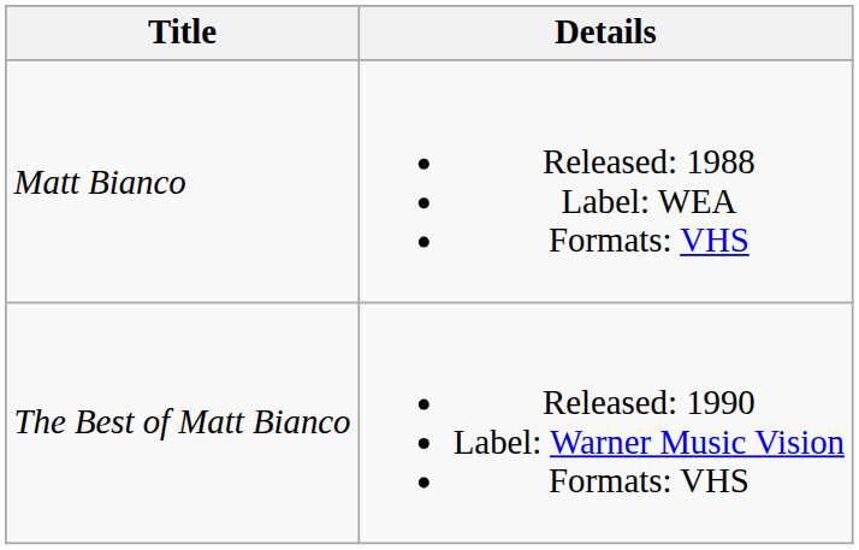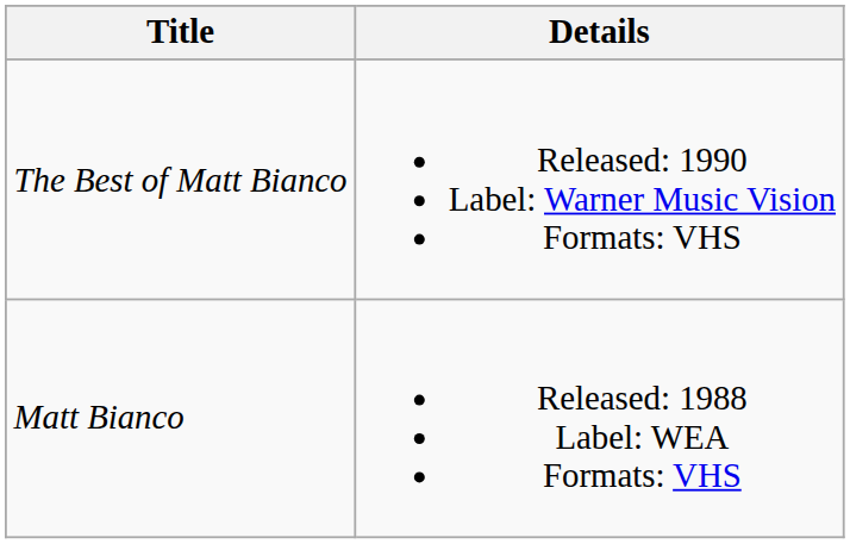 <table class="wikitable" style="text-align:center">
 <tr>
 <th>Title</th>
 <th>Details</th>
 </tr>
 <tr>
+<td align="left"><em>The Best of Matt Bianco</em></td>
+<td><br><ul><li>Released: 1990</li><li>Label: <a href='#'>Warner Music Vision</a></li><li>Formats: VHS</li></ul></td>
+</tr>
+<tr>
 <td align="left"><em>Matt Bianco</em></td>
 <td><br><ul><li>Released: 1988</li><li>Label: WEA</li><li>Formats: <a href='#'>VHS</a></li></ul></td>
 </tr>
-<tr>
-<td align="left"><em>The Best of Matt Bianco</em></td>
-<td><br><ul><li>Released: 1990</li><li>Label: <a href='#'>Warner Music Vision</a></li><li>Formats: VHS</li></ul></td>
-</tr>
 </table>
